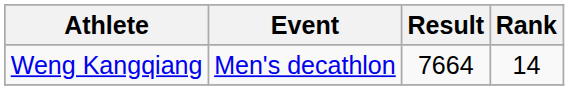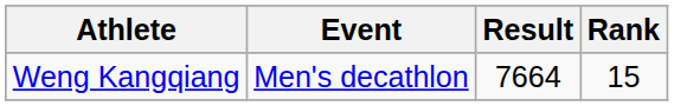 <table class="wikitable" style="font-size:90%; text-align:center">
 <tr>
 <th>Athlete</th>
 <th>Event</th>
 <th>Result</th>
 <th>Rank</th>
 </tr>
 <tr>
 <td align="left"><a href='#'>Weng Kangqiang</a></td>
 <td align="left"><a href='#'>Men's decathlon</a></td>
 <td>7664</td>
-<td>14</td>
+<td>15</td>
 </tr>
 </table>
